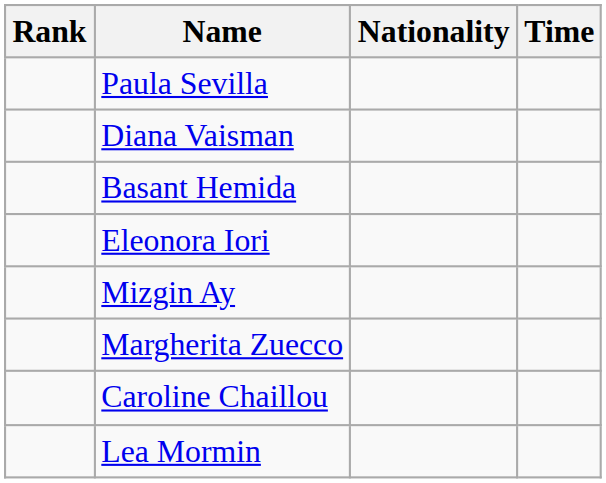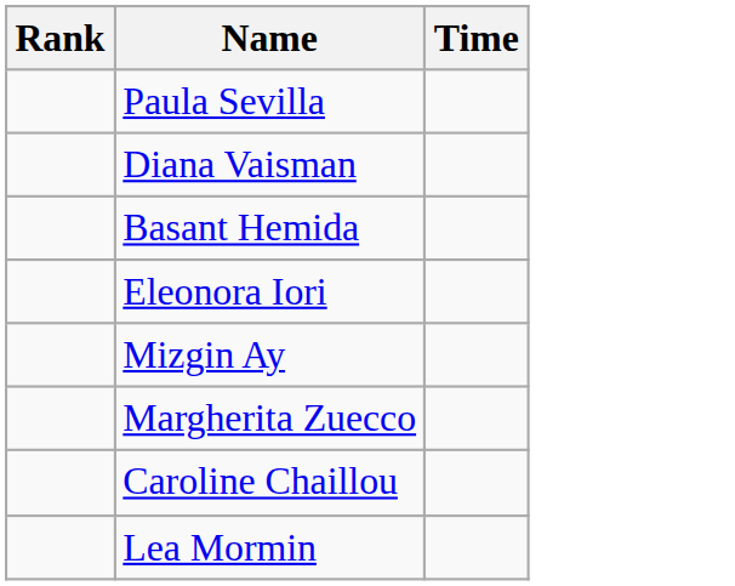 <table class="wikitable sortable" style="text-align:center;font-size:95%">
 <tr>
 <th>Rank</th>
 <th>Name</th>
-<th>Nationality</th>
 <th>Time</th>
 </tr>
 <tr>
 <td></td>
 <td align=left><a href='#'>Paula Sevilla</a></td>
-<td align=left></td>
 <td></td>
 </tr>
 <tr>
 <td></td>
 <td align=left><a href='#'>Diana Vaisman</a></td>
-<td align=left></td>
 <td></td>
 </tr>
 <tr>
 <td></td>
 <td align=left><a href='#'>Basant Hemida</a></td>
-<td align=left></td>
 <td></td>
 </tr>
 <tr>
 <td></td>
 <td align=left><a href='#'>Eleonora Iori</a></td>
-<td align=left></td>
 <td></td>
 </tr>
 <tr>
 <td></td>
 <td align=left><a href='#'>Mizgin Ay</a></td>
-<td align=left></td>
 <td></td>
 </tr>
 <tr>
 <td></td>
 <td align=left><a href='#'>Margherita Zuecco</a></td>
-<td align=left></td>
 <td></td>
 </tr>
 <tr>
 <td></td>
 <td align=left><a href='#'>Caroline Chaillou</a></td>
-<td align=left></td>
 <td></td>
 </tr>
 <tr>
 <td></td>
 <td align=left><a href='#'>Lea Mormin</a></td>
-<td align=left></td>
 <td></td>
 </tr>
 </table>
